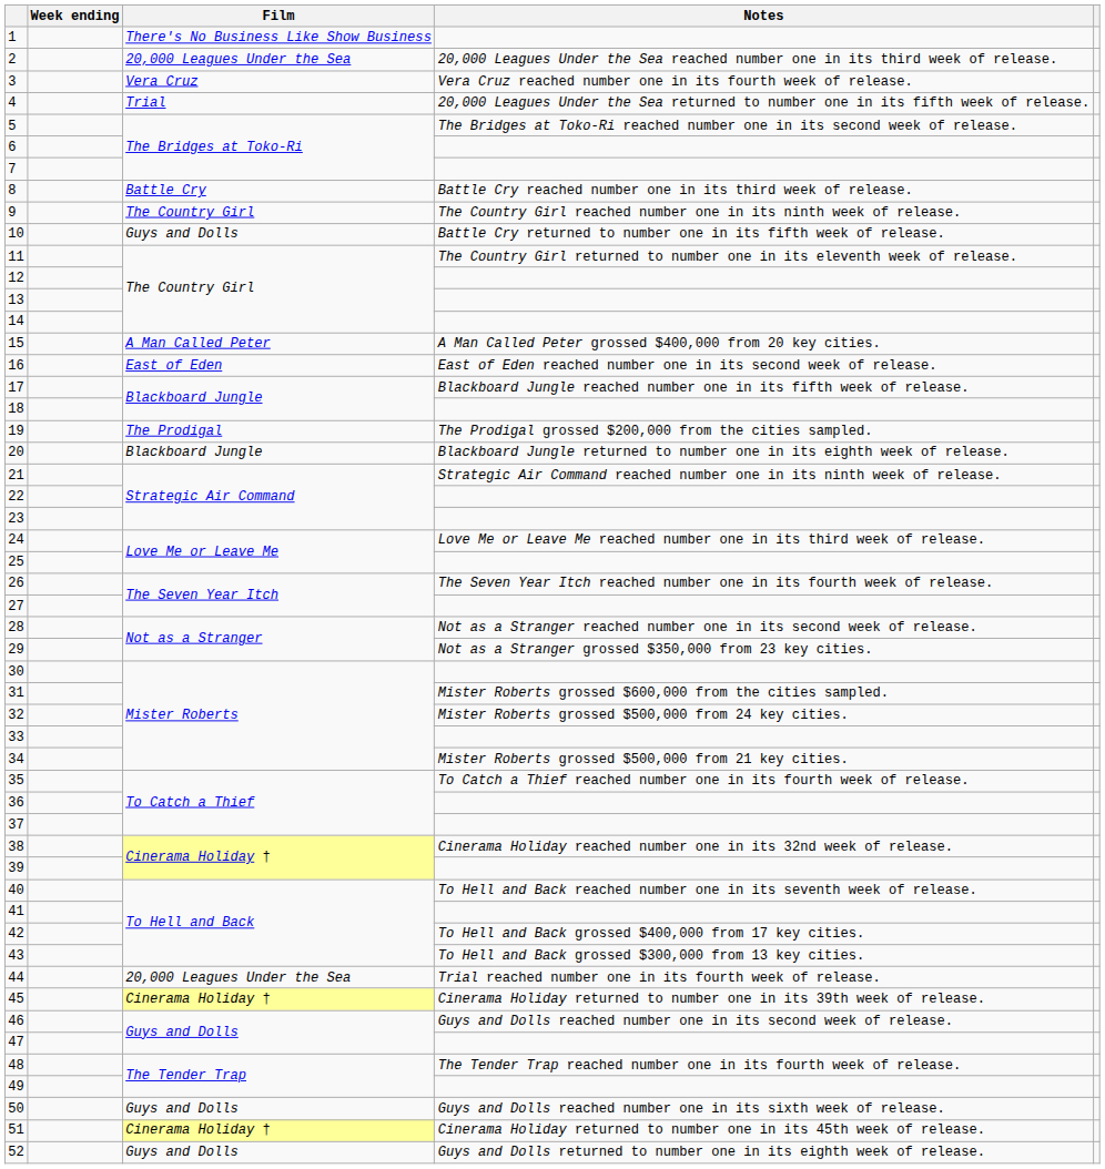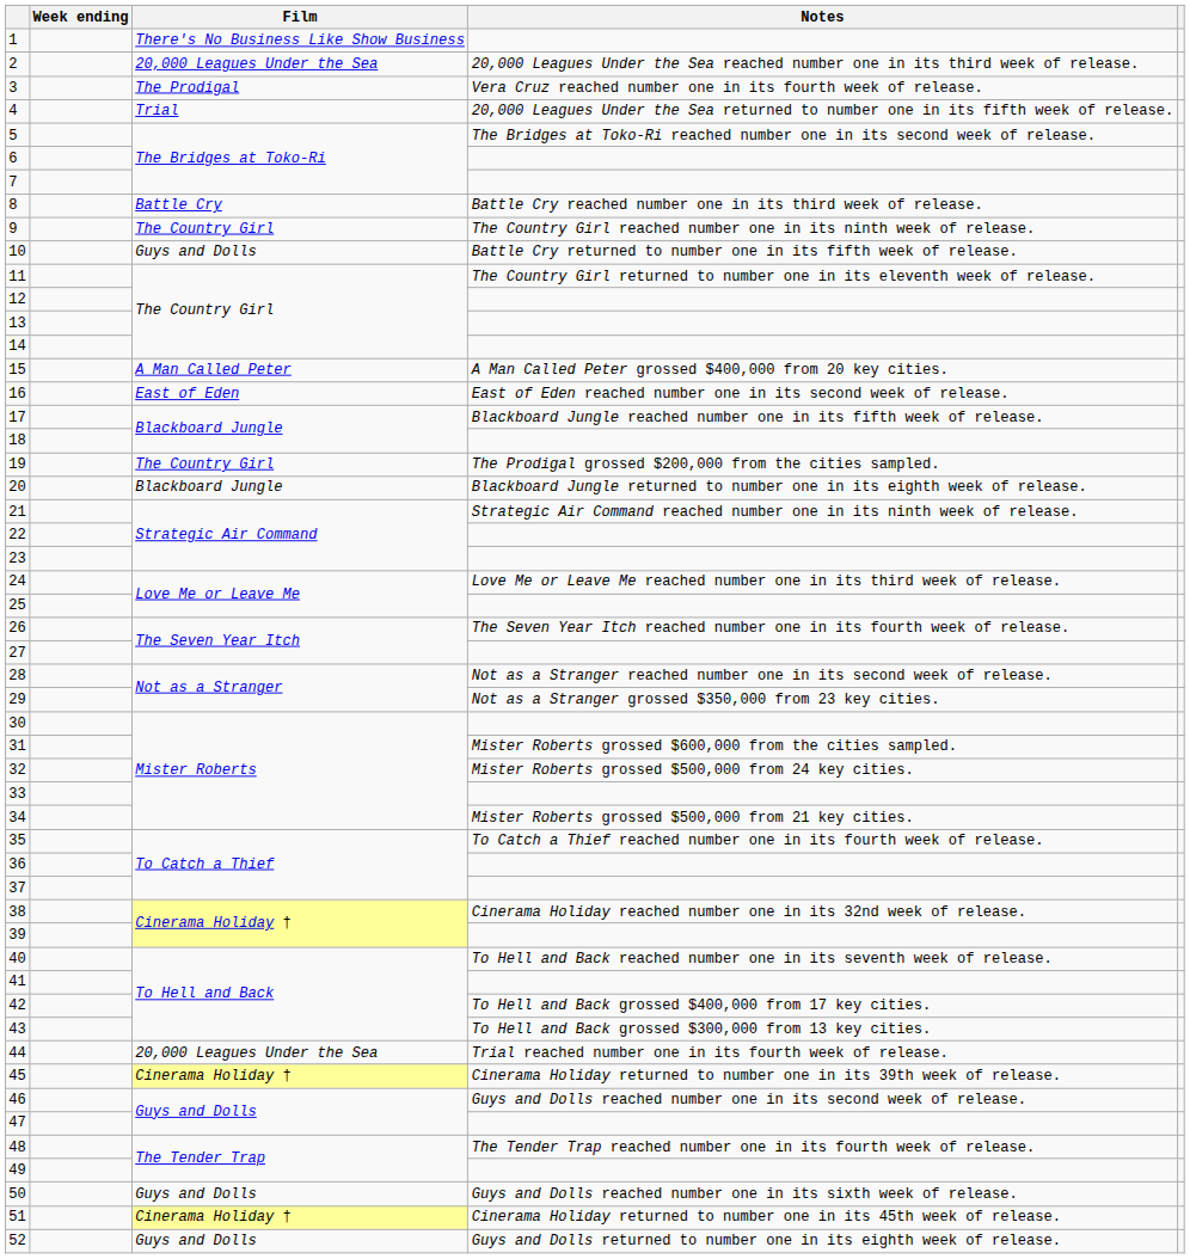 <table class="wikitable sortable">
 <tr>
 <th></th>
 <th>Week ending</th>
 <th>Film</th>
 <th>Notes</th>
 <th class="unsortable"></th>
 </tr>
 <tr>
 <td>1</td>
 <td></td>
 <td><em><a href='#'>There's No Business Like Show Business</a></em></td>
 <td></td>
 <td></td>
 </tr>
 <tr>
 <td>2</td>
 <td></td>
 <td><em><a href='#'>20,000 Leagues Under the Sea</a></em></td>
 <td><em>20,000 Leagues Under the Sea</em> reached number one in its third week of release.</td>
 <td></td>
 </tr>
 <tr>
 <td>3</td>
 <td></td>
-<td><em><a href='#'>Vera Cruz</a></em></td>
+<td><em><a href='#'>The Prodigal</a></em></td>
 <td><em>Vera Cruz</em> reached number one in its fourth week of release.</td>
 <td></td>
 </tr>
 <tr>
 <td>4</td>
 <td></td>
 <td><em><a href='#'>Trial</a></em></td>
 <td><em>20,000 Leagues Under the Sea</em> returned to number one in its fifth week of release.</td>
 <td></td>
 </tr>
 <tr>
 <td>5</td>
 <td></td>
 <td rowspan="3"><em><a href='#'>The Bridges at Toko-Ri</a></em></td>
 <td><em>The Bridges at Toko-Ri</em> reached number one in its second week of release.</td>
 <td></td>
 </tr>
 <tr>
 <td>6</td>
 <td></td>
 <td></td>
 <td></td>
 </tr>
 <tr>
 <td>7</td>
 <td></td>
 <td></td>
 <td></td>
 </tr>
 <tr>
 <td>8</td>
 <td></td>
 <td><em><a href='#'>Battle Cry</a></em></td>
 <td><em>Battle Cry</em> reached number one in its third week of release.</td>
 <td></td>
 </tr>
 <tr>
 <td>9</td>
 <td></td>
 <td><em><a href='#'>The Country Girl</a></em></td>
 <td><em>The Country Girl</em> reached number one in its ninth week of release.</td>
 <td></td>
 </tr>
 <tr>
 <td>10</td>
 <td></td>
 <td><em>Guys and Dolls</em></td>
 <td><em>Battle Cry</em> returned to number one in its fifth week of release.</td>
 <td></td>
 </tr>
 <tr>
 <td>11</td>
 <td></td>
 <td rowspan="4"><em>The Country Girl</em></td>
 <td><em>The Country Girl</em> returned to number one in its eleventh week of release.</td>
 <td></td>
 </tr>
 <tr>
 <td>12</td>
 <td></td>
 <td></td>
 <td></td>
 </tr>
 <tr>
 <td>13</td>
 <td></td>
 <td></td>
 <td></td>
 </tr>
 <tr>
 <td>14</td>
 <td></td>
 <td></td>
 <td></td>
 </tr>
 <tr>
 <td>15</td>
 <td></td>
 <td><em><a href='#'>A Man Called Peter</a></em></td>
 <td><em>A Man Called Peter</em> grossed $400,000 from 20 key cities.</td>
 <td></td>
 </tr>
 <tr>
 <td>16</td>
 <td></td>
 <td><em><a href='#'>East of Eden</a></em></td>
 <td><em>East of Eden</em> reached number one in its second week of release.</td>
 <td></td>
 </tr>
 <tr>
 <td>17</td>
 <td></td>
 <td rowspan="2"><em><a href='#'>Blackboard Jungle</a></em></td>
 <td><em>Blackboard Jungle</em> reached number one in its fifth week of release.</td>
 <td></td>
 </tr>
 <tr>
 <td>18</td>
 <td></td>
 <td></td>
 <td></td>
 </tr>
 <tr>
 <td>19</td>
 <td></td>
-<td><em><a href='#'>The Prodigal</a></em></td>
+<td><em><a href='#'>The Country Girl</a></em></td>
 <td><em>The Prodigal</em> grossed $200,000 from the cities sampled.</td>
 <td></td>
 </tr>
 <tr>
 <td>20</td>
 <td></td>
 <td><em>Blackboard Jungle</em></td>
 <td><em>Blackboard Jungle</em> returned to number one in its eighth week of release.</td>
 <td></td>
 </tr>
 <tr>
 <td>21</td>
 <td></td>
 <td rowspan="3"><em><a href='#'>Strategic Air Command</a></em></td>
 <td><em>Strategic Air Command</em> reached number one in its ninth week of release.</td>
 <td></td>
 </tr>
 <tr>
 <td>22</td>
 <td></td>
 <td></td>
 <td></td>
 </tr>
 <tr>
 <td>23</td>
 <td></td>
 <td></td>
 <td></td>
 </tr>
 <tr>
 <td>24</td>
 <td></td>
 <td rowspan="2"><em><a href='#'>Love Me or Leave Me</a></em></td>
 <td><em>Love Me or Leave Me</em> reached number one in its third week of release.</td>
 <td></td>
 </tr>
 <tr>
 <td>25</td>
 <td></td>
 <td></td>
 <td></td>
 </tr>
 <tr>
 <td>26</td>
 <td></td>
 <td rowspan="2"><em><a href='#'>The Seven Year Itch</a></em></td>
 <td><em>The Seven Year Itch</em> reached number one in its fourth week of release.</td>
 <td></td>
 </tr>
 <tr>
 <td>27</td>
 <td></td>
 <td></td>
 <td></td>
 </tr>
 <tr>
 <td>28</td>
 <td></td>
 <td rowspan="2"><em><a href='#'>Not as a Stranger</a></em></td>
 <td><em>Not as a Stranger</em> reached number one in its second week of release.</td>
 <td></td>
 </tr>
 <tr>
 <td>29</td>
 <td></td>
 <td><em>Not as a Stranger</em> grossed $350,000 from 23 key cities.</td>
 <td></td>
 </tr>
 <tr>
 <td>30</td>
 <td></td>
 <td rowspan="5"><em><a href='#'>Mister Roberts</a></em></td>
 <td></td>
 <td></td>
 </tr>
 <tr>
 <td>31</td>
 <td></td>
 <td><em>Mister Roberts</em> grossed $600,000 from the cities sampled.</td>
 <td></td>
 </tr>
 <tr>
 <td>32</td>
 <td></td>
 <td><em>Mister Roberts</em> grossed $500,000 from 24 key cities.</td>
 <td></td>
 </tr>
 <tr>
 <td>33</td>
 <td></td>
 <td></td>
 <td></td>
 </tr>
 <tr>
 <td>34</td>
 <td></td>
 <td><em>Mister Roberts</em> grossed $500,000 from 21 key cities.</td>
 <td></td>
 </tr>
 <tr>
 <td>35</td>
 <td></td>
 <td rowspan="3"><em><a href='#'>To Catch a Thief</a></em></td>
 <td><em>To Catch a Thief</em> reached number one in its fourth week of release.</td>
 <td></td>
 </tr>
 <tr>
 <td>36</td>
 <td></td>
 <td></td>
 <td></td>
 </tr>
 <tr>
 <td>37</td>
 <td></td>
 <td></td>
 <td></td>
 </tr>
 <tr>
 <td>38</td>
 <td></td>
 <td rowspan="2" style="background-color:#FFFF99"><em><a href='#'>Cinerama Holiday</a></em> †</td>
 <td><em>Cinerama Holiday</em> reached number one in its 32nd week of release.</td>
 <td></td>
 </tr>
 <tr>
 <td>39</td>
 <td></td>
 <td></td>
 <td></td>
 </tr>
 <tr>
 <td>40</td>
 <td></td>
 <td rowspan="4"><em><a href='#'>To Hell and Back</a></em></td>
 <td><em>To Hell and Back</em> reached number one in its seventh week of release.</td>
 <td></td>
 </tr>
 <tr>
 <td>41</td>
 <td></td>
 <td></td>
 <td></td>
 </tr>
 <tr>
 <td>42</td>
 <td></td>
 <td><em>To Hell and Back</em> grossed $400,000 from 17 key cities.</td>
 <td></td>
 </tr>
 <tr>
 <td>43</td>
 <td></td>
 <td><em>To Hell and Back</em> grossed $300,000 from 13 key cities.</td>
 <td></td>
 </tr>
 <tr>
 <td>44</td>
 <td></td>
 <td><em>20,000 Leagues Under the Sea</em></td>
 <td><em>Trial</em> reached number one in its fourth week of release.</td>
 <td></td>
 </tr>
 <tr>
 <td>45</td>
 <td></td>
 <td style="background-color:#FFFF99"><em>Cinerama Holiday</em> †</td>
 <td><em>Cinerama Holiday</em> returned to number one in its 39th week of release.</td>
 <td></td>
 </tr>
 <tr>
 <td>46</td>
 <td></td>
 <td rowspan="2"><em><a href='#'>Guys and Dolls</a></em></td>
 <td><em>Guys and Dolls</em> reached number one in its second week of release.</td>
 <td></td>
 </tr>
 <tr>
 <td>47</td>
 <td></td>
 <td></td>
 <td></td>
 </tr>
 <tr>
 <td>48</td>
 <td></td>
 <td rowspan="2"><em><a href='#'>The Tender Trap</a></em></td>
 <td><em>The Tender Trap</em> reached number one in its fourth week of release.</td>
 <td></td>
 </tr>
 <tr>
 <td>49</td>
 <td></td>
 <td></td>
 <td></td>
 </tr>
 <tr>
 <td>50</td>
 <td></td>
 <td><em>Guys and Dolls</em></td>
 <td><em>Guys and Dolls</em> reached number one in its sixth week of release.</td>
 <td></td>
 </tr>
 <tr>
 <td>51</td>
 <td></td>
 <td style="background-color:#FFFF99"><em>Cinerama Holiday</em> †</td>
 <td><em>Cinerama Holiday</em> returned to number one in its 45th week of release.</td>
 <td></td>
 </tr>
 <tr>
 <td>52</td>
 <td></td>
 <td><em>Guys and Dolls</em></td>
 <td><em>Guys and Dolls</em> returned to number one in its eighth week of release.</td>
 <td></td>
 </tr>
 </table>
